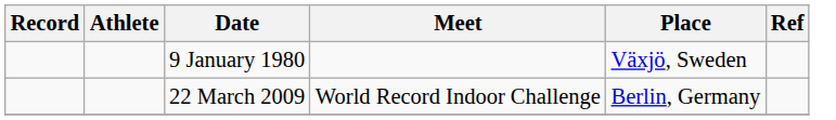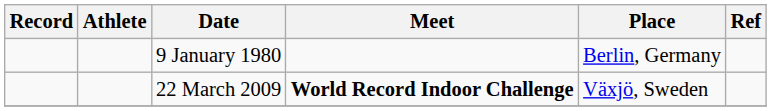 <table class="wikitable" style="font-size:95%;">
 <tr>
 <th>Record</th>
 <th>Athlete</th>
 <th>Date</th>
 <th>Meet</th>
 <th>Place</th>
 <th>Ref</th>
 </tr>
 <tr>
 <td></td>
 <td></td>
 <td>9 January 1980</td>
 <td></td>
-<td><a href='#'>Växjö</a>, Sweden</td>
+<td><a href='#'>Berlin</a>, Germany</td>
 <td></td>
 </tr>
 <tr>
 <td></td>
 <td></td>
 <td>22 March 2009</td>
-<td>World Record Indoor Challenge</td>
-<td><a href='#'>Berlin</a>, Germany</td>
+<td><strong>World Record Indoor Challenge</strong></td>
+<td><a href='#'>Växjö</a>, Sweden</td>
 <td></td>
 </tr>
 <tr>
 </tr>
 </table>
